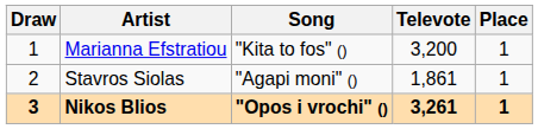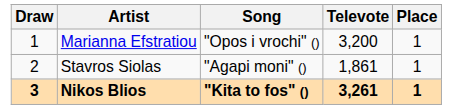 <table class="sortable wikitable" style="margin: 1em auto 1em auto; text-align:center">
 <tr>
 </tr>
 <tr>
 <th>Draw</th>
 <th>Artist</th>
 <th>Song</th>
 <th>Televote</th>
 <th>Place</th>
 </tr>
 <tr>
 <td>1</td>
 <td align="left"><a href='#'>Marianna Efstratiou</a></td>
-<td align="left">"Kita to fos" <small>()</small></td>
+<td align="left">"Opos i vrochi" <small>()</small></td>
 <td>3,200</td>
 <td>1</td>
 </tr>
 <tr>
 <td>2</td>
 <td align="left">Stavros Siolas</td>
 <td align="left">"Agapi moni" <small>()</small></td>
 <td>1,861</td>
 <td>1</td>
 </tr>
 <tr style="font-weight:bold;background:navajowhite;">
 <td>3</td>
 <td align="left">Nikos Blios</td>
-<td align="left">"Opos i vrochi" <small>()</small></td>
+<td align="left">"Kita to fos" <small>()</small></td>
 <td>3,261</td>
 <td>1</td>
 </tr>
 </table>
